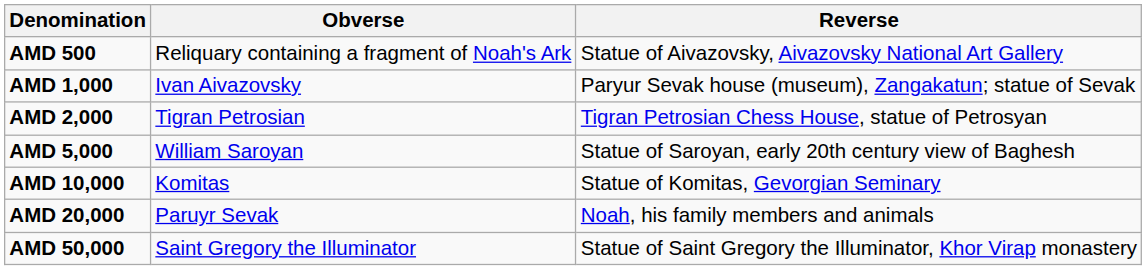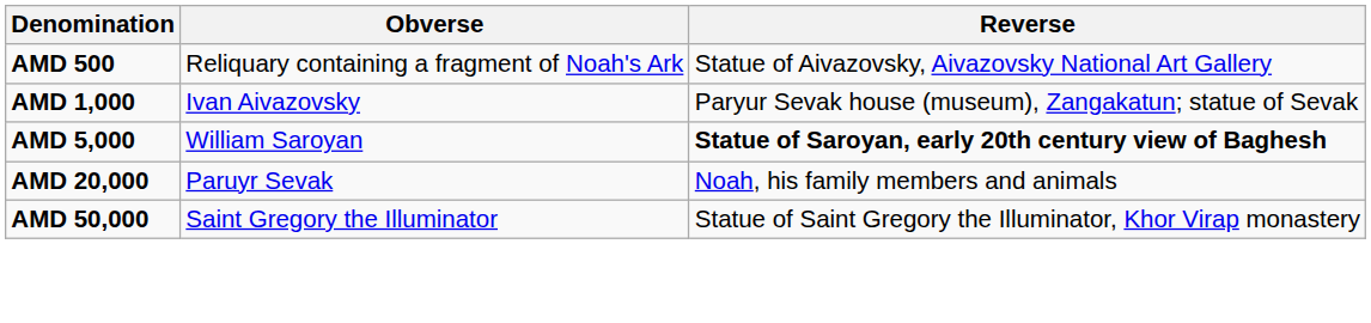 <table class="wikitable">
 <tr>
 <th>Denomination</th>
 <th>Obverse</th>
 <th>Reverse</th>
 </tr>
 <tr>
 <td><strong>AMD 500</strong></td>
 <td>Reliquary containing a fragment of <a href='#'>Noah's Ark</a></td>
 <td>Statue of Aivazovsky, <a href='#'>Aivazovsky National Art Gallery</a></td>
 </tr>
 <tr>
 <td><strong>AMD 1,000</strong></td>
 <td><a href='#'>Ivan Aivazovsky</a></td>
 <td>Paryur Sevak house (museum), <a href='#'>Zangakatun</a>; statue of Sevak</td>
 </tr>
 <tr>
-<td><strong>AMD 2,000</strong></td>
-<td><a href='#'>Tigran Petrosian</a></td>
-<td><a href='#'>Tigran Petrosian Chess House</a>, statue of Petrosyan</td>
-</tr>
-<tr>
 <td><strong>AMD 5,000</strong></td>
 <td><a href='#'>William Saroyan</a></td>
-<td>Statue of Saroyan, early 20th century view of Baghesh</td>
-</tr>
-<tr>
-<td><strong>AMD 10,000</strong></td>
-<td><a href='#'>Komitas</a></td>
-<td>Statue of Komitas, <a href='#'>Gevorgian Seminary</a></td>
+<td><strong>Statue of Saroyan, early 20th century view of Baghesh</strong></td>
 </tr>
 <tr>
 <td><strong>AMD 20,000</strong></td>
 <td><a href='#'>Paruyr Sevak</a></td>
 <td><a href='#'>Noah</a>, his family members and animals</td>
 </tr>
 <tr>
 <td><strong>AMD 50,000</strong></td>
 <td><a href='#'>Saint Gregory the Illuminator</a></td>
 <td>Statue of Saint Gregory the Illuminator, <a href='#'>Khor Virap</a> monastery</td>
 </tr>
 </table>
